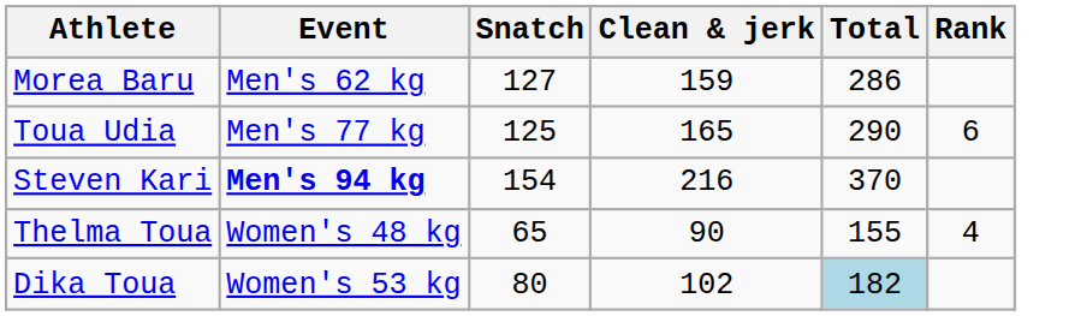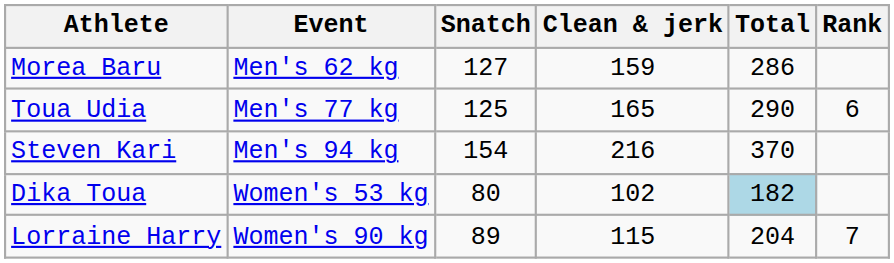 <table class="wikitable" style="font-size:90%;text-align:center">
 <tr>
 <th>Athlete</th>
 <th>Event</th>
 <th>Snatch</th>
 <th>Clean & jerk</th>
 <th>Total</th>
 <th>Rank</th>
 </tr>
 <tr align=center>
 <td align=left><a href='#'>Morea Baru</a></td>
 <td align=left><a href='#'>Men's 62 kg</a></td>
 <td>127</td>
 <td>159</td>
 <td>286</td>
 <td></td>
 </tr>
 <tr align=center>
 <td align=left><a href='#'>Toua Udia</a></td>
 <td align=left><a href='#'>Men's 77 kg</a></td>
 <td>125</td>
 <td>165</td>
 <td>290</td>
 <td>6</td>
 </tr>
 <tr align=center>
 <td align=left><a href='#'>Steven Kari</a></td>
-<td align=left><strong><a href='#'>Men's 94 kg</a></strong></td>
+<td align=left><a href='#'>Men's 94 kg</a></td>
 <td>154</td>
 <td>216</td>
 <td>370</td>
 <td></td>
-</tr>
-<tr align=center>
-<td align=left><a href='#'>Thelma Toua</a></td>
-<td align=left><a href='#'>Women's 48 kg</a></td>
-<td>65</td>
-<td>90</td>
-<td>155</td>
-<td>4</td>
 </tr>
 <tr align=center>
 <td align=left><a href='#'>Dika Toua</a></td>
 <td align=left><a href='#'>Women's 53 kg</a></td>
 <td>80</td>
 <td>102</td>
 <td style="background: lightblue;">182</td>
 <td></td>
 </tr>
+<tr align=center>
+<td align=left><a href='#'>Lorraine Harry</a></td>
+<td align=left><a href='#'>Women's 90 kg</a></td>
+<td>89</td>
+<td>115</td>
+<td>204</td>
+<td>7</td>
+</tr>
 </table>
